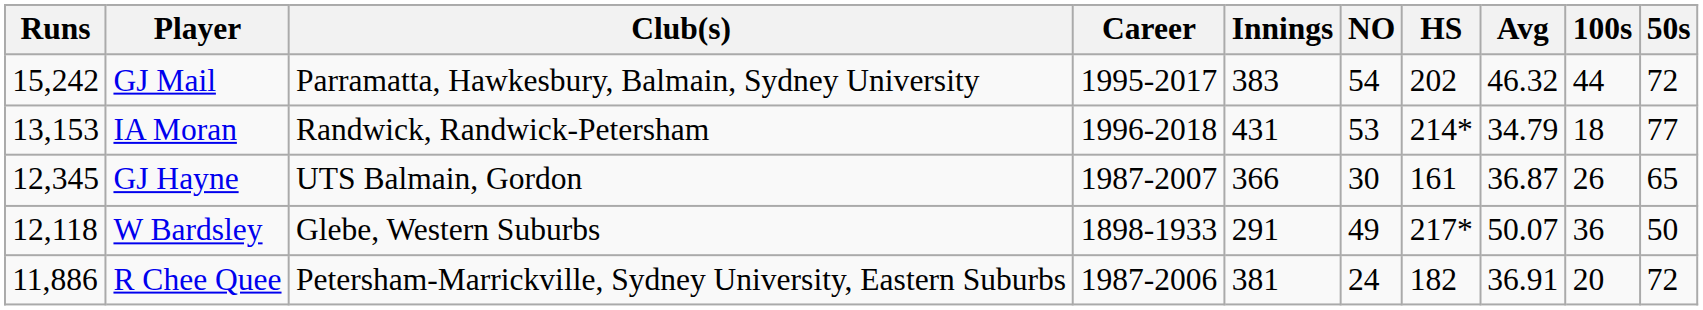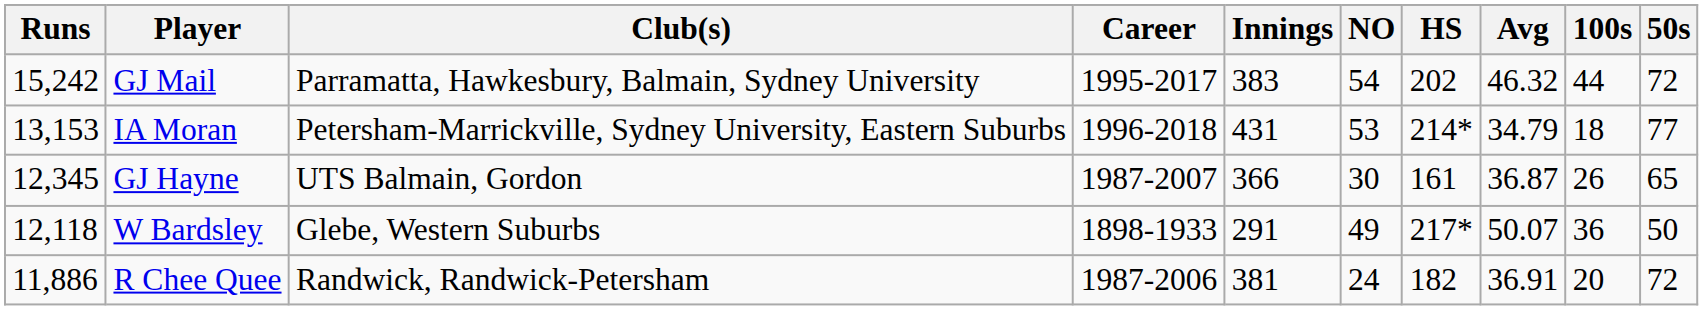 <table class="wikitable">
 <tr>
 <th>Runs</th>
 <th>Player</th>
 <th>Club(s)</th>
 <th>Career</th>
 <th>Innings</th>
 <th>NO</th>
 <th>HS</th>
 <th>Avg</th>
 <th>100s</th>
 <th>50s</th>
 </tr>
 <tr>
 <td>15,242</td>
 <td><a href='#'>GJ Mail</a></td>
 <td>Parramatta, Hawkesbury, Balmain, Sydney University</td>
 <td>1995-2017</td>
 <td>383</td>
 <td>54</td>
 <td>202</td>
 <td>46.32</td>
 <td>44</td>
 <td>72</td>
 </tr>
 <tr>
 <td>13,153</td>
 <td><a href='#'>IA Moran</a></td>
-<td>Randwick, Randwick-Petersham</td>
+<td>Petersham-Marrickville, Sydney University, Eastern Suburbs</td>
 <td>1996-2018</td>
 <td>431</td>
 <td>53</td>
 <td>214*</td>
 <td>34.79</td>
 <td>18</td>
 <td>77</td>
 </tr>
 <tr>
 <td>12,345</td>
 <td><a href='#'>GJ Hayne</a></td>
 <td>UTS Balmain, Gordon</td>
 <td>1987-2007</td>
 <td>366</td>
 <td>30</td>
 <td>161</td>
 <td>36.87</td>
 <td>26</td>
 <td>65</td>
 </tr>
 <tr>
 <td>12,118</td>
 <td><a href='#'>W Bardsley</a></td>
 <td>Glebe, Western Suburbs</td>
 <td>1898-1933</td>
 <td>291</td>
 <td>49</td>
 <td>217*</td>
 <td>50.07</td>
 <td>36</td>
 <td>50</td>
 </tr>
 <tr>
 <td>11,886</td>
 <td><a href='#'>R Chee Quee</a></td>
-<td>Petersham-Marrickville, Sydney University, Eastern Suburbs</td>
+<td>Randwick, Randwick-Petersham</td>
 <td>1987-2006</td>
 <td>381</td>
 <td>24</td>
 <td>182</td>
 <td>36.91</td>
 <td>20</td>
 <td>72</td>
 </tr>
 </table>
